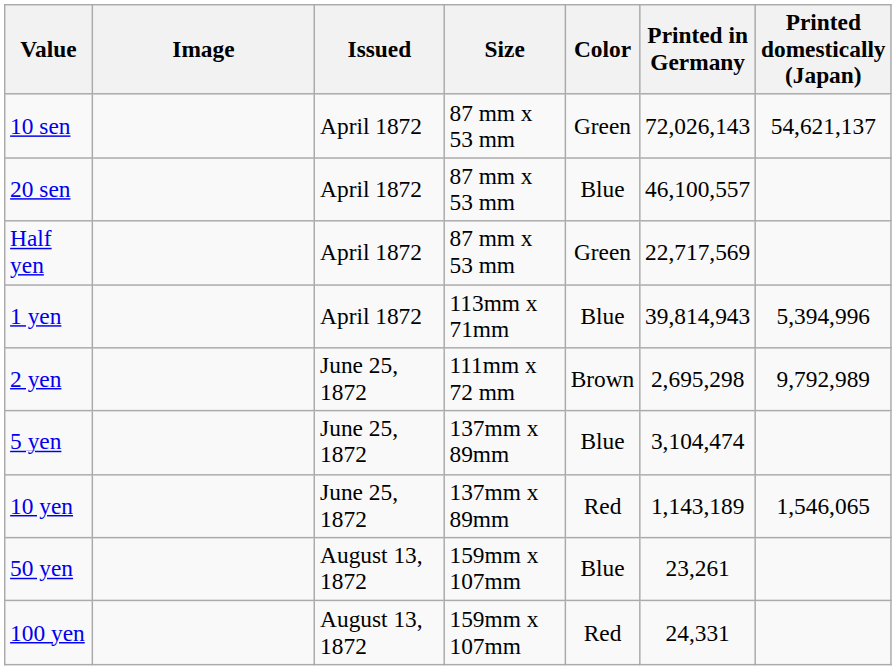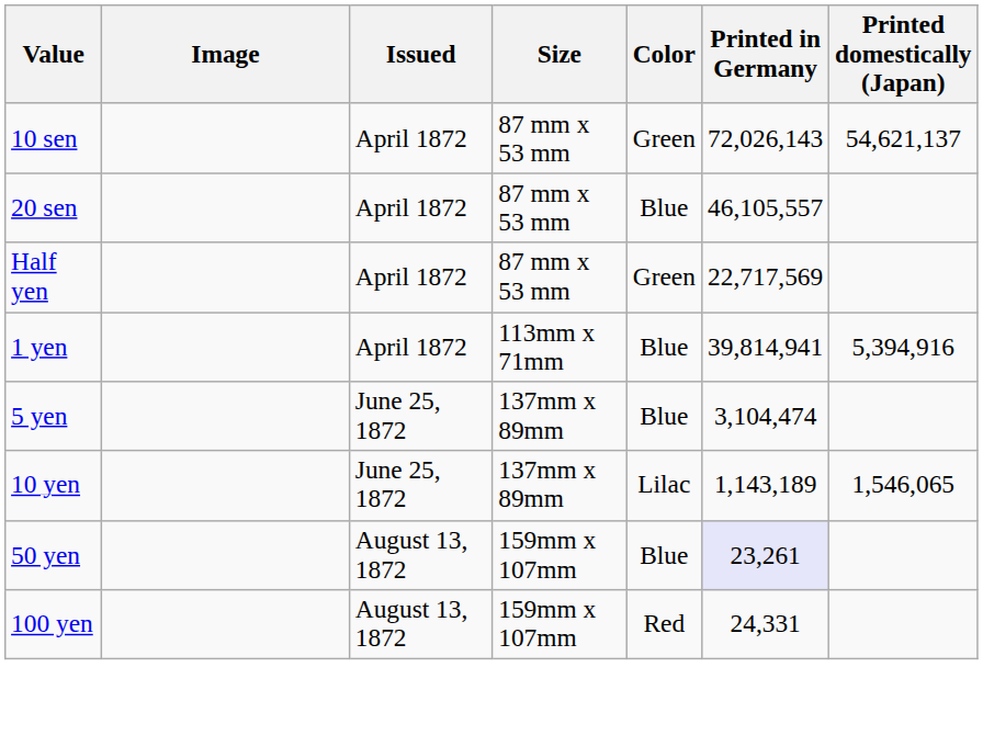 <table class="wikitable sortable">
 <tr>
 <th scope="col" style="width:60px;"class="unsortable">Value</th>
 <th scope="col" style="width:200px;" class="unsortable">Image</th>
 <th scope="col" style="width:100px;" class="unsortable">Issued</th>
 <th scope="col" style="width:90px;">Size</th>
 <th scope="col" style="width:40px;">Color<br></th>
 <th>Printed in Germany</th>
 <th>Printed domestically (Japan)</th>
 </tr>
 <tr>
 <td><a href='#'>10 sen</a></td>
 <td> </td>
 <td>April 1872<br></td>
 <td>87 mm x 53 mm</td>
 <td align="center">Green</td>
 <td align="center">72,026,143</td>
 <td align="center">54,621,137</td>
 </tr>
 <tr>
 <td><a href='#'>20 sen</a></td>
 <td> </td>
 <td>April 1872<br></td>
 <td>87 mm x 53 mm</td>
 <td align="center">Blue</td>
-<td align="center">46,100,557</td>
+<td align="center">46,105,557</td>
 <td></td>
 </tr>
 <tr>
 <td><a href='#'>Half yen</a></td>
 <td> </td>
 <td>April 1872<br></td>
 <td>87 mm x 53 mm</td>
 <td align="center">Green</td>
 <td align="center">22,717,569</td>
 <td></td>
 </tr>
 <tr>
 <td><a href='#'>1 yen</a></td>
 <td></td>
 <td>April 1872<br></td>
 <td>113mm x 71mm</td>
 <td align="center">Blue</td>
-<td align="center">39,814,943</td>
-<td align="center">5,394,996</td>
-</tr>
-<tr>
-<td><a href='#'>2 yen</a></td>
-<td> </td>
-<td>June 25, 1872<br></td>
-<td>111mm x 72 mm</td>
-<td align="center">Brown</td>
-<td align="center">2,695,298</td>
-<td align="center">9,792,989</td>
+<td align="center">39,814,941</td>
+<td align="center">5,394,916</td>
 </tr>
 <tr>
 <td><a href='#'>5 yen</a></td>
 <td> </td>
 <td>June 25, 1872<br></td>
 <td>137mm x 89mm</td>
 <td align="center">Blue</td>
 <td align="center">3,104,474</td>
 <td></td>
 </tr>
 <tr>
 <td><a href='#'>10 yen</a></td>
 <td> </td>
 <td>June 25, 1872<br></td>
 <td>137mm x 89mm</td>
-<td align="center">Red</td>
+<td align="center">Lilac</td>
 <td align="center">1,143,189</td>
 <td align="center">1,546,065</td>
 </tr>
 <tr>
 <td><a href='#'>50 yen</a></td>
 <td> </td>
 <td>August 13, 1872<br></td>
 <td>159mm x 107mm</td>
 <td align="center">Blue</td>
-<td align="center">23,261</td>
+<td align="center" style="background: lavender;">23,261</td>
 <td></td>
 </tr>
 <tr>
 <td><a href='#'>100 yen</a></td>
 <td> </td>
 <td>August 13, 1872<br></td>
 <td>159mm x 107mm</td>
 <td align="center">Red</td>
 <td align="center">24,331</td>
 <td></td>
 </tr>
 </table>
